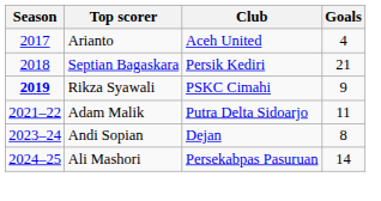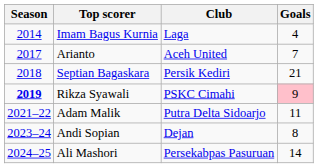 <table class="wikitable">
 <tr>
 <th>Season</th>
 <th>Top scorer</th>
 <th>Club</th>
 <th>Goals</th>
 </tr>
 <tr>
+<td align=center><a href='#'>2014</a></td>
+<td> <a href='#'>Imam Bagus Kurnia</a></td>
+<td><a href='#'>Laga</a></td>
+<td align=center>4</td>
+</tr>
+<tr>
 <td align=center><a href='#'>2017</a></td>
 <td> Arianto</td>
 <td><a href='#'>Aceh United</a></td>
-<td align=center>4</td>
+<td align=center>7</td>
 </tr>
 <tr>
 <td align=center><a href='#'>2018</a></td>
 <td> <a href='#'>Septian Bagaskara</a></td>
 <td><a href='#'>Persik Kediri</a></td>
 <td align=center>21</td>
 </tr>
 <tr>
 <td align=center><strong><a href='#'>2019</a></strong></td>
 <td> Rikza Syawali</td>
 <td><a href='#'>PSKC Cimahi</a></td>
-<td align=center>9</td>
+<td align=center style="background: pink;">9</td>
 </tr>
 <tr>
 <td align=center><a href='#'>2021–22</a></td>
 <td> Adam Malik</td>
 <td><a href='#'>Putra Delta Sidoarjo</a></td>
 <td align=center>11</td>
 </tr>
 <tr>
 <td align=center><a href='#'>2023–24</a></td>
 <td> Andi Sopian</td>
 <td><a href='#'>Dejan</a></td>
 <td align=center>8</td>
 </tr>
 <tr>
 <td align=center><a href='#'>2024–25</a></td>
 <td> Ali Mashori</td>
 <td><a href='#'>Persekabpas Pasuruan</a></td>
 <td align=center>14</td>
 </tr>
 </table>
